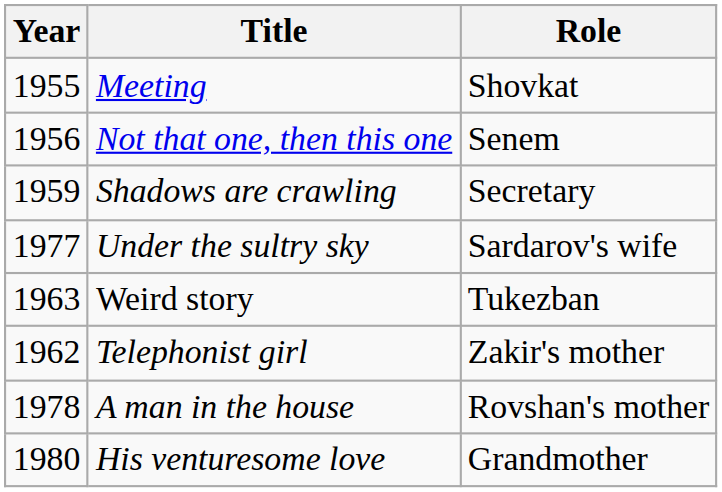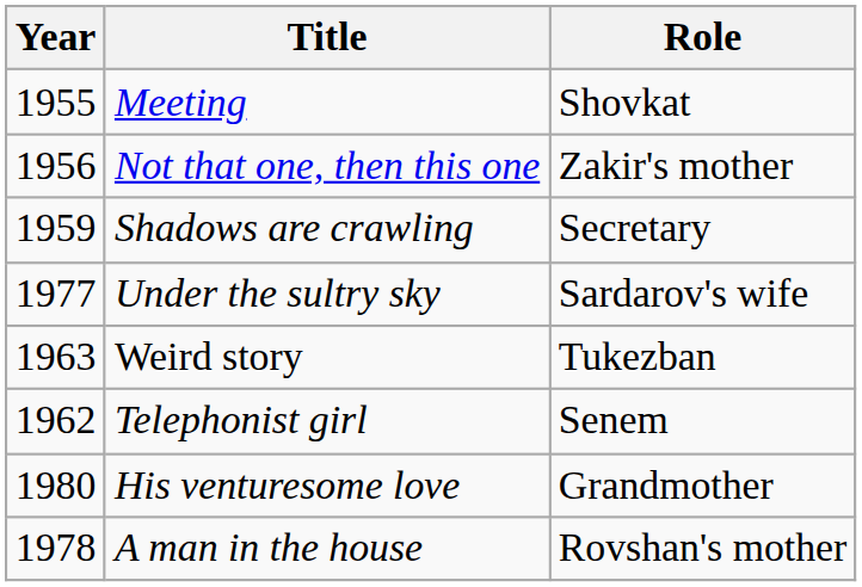 <table class="wikitable sortable">
 <tr>
 <th>Year</th>
 <th>Title</th>
 <th>Role</th>
 </tr>
 <tr>
 <td>1955</td>
 <td><em><a href='#'>Meeting</a></em></td>
 <td>Shovkat</td>
 </tr>
 <tr>
 <td>1956</td>
 <td><em><a href='#'>Not that one, then this one</a></em></td>
-<td>Senem</td>
+<td>Zakir's mother</td>
 </tr>
 <tr>
 <td>1959</td>
 <td><em>Shadows are crawling</em></td>
 <td>Secretary</td>
 </tr>
 <tr>
 <td>1977</td>
 <td><em>Under the sultry sky</em></td>
 <td>Sardarov's wife</td>
 </tr>
 <tr>
 <td>1963</td>
 <td>Weird story</td>
 <td>Tukezban</td>
 </tr>
 <tr>
 <td>1962</td>
 <td><em>Telephonist girl</em></td>
-<td>Zakir's mother</td>
+<td>Senem</td>
+</tr>
+<tr>
+<td>1980</td>
+<td><em>His venturesome love</em></td>
+<td>Grandmother</td>
 </tr>
 <tr>
 <td>1978</td>
 <td><em>A man in the house</em></td>
 <td>Rovshan's mother</td>
 </tr>
-<tr>
-<td>1980</td>
-<td><em>His venturesome love</em></td>
-<td>Grandmother</td>
-</tr>
 </table>
